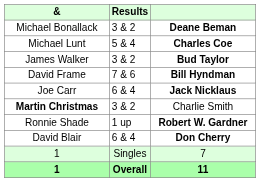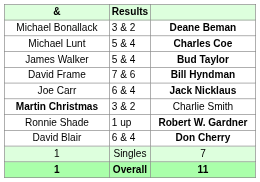 <table border="1" cellpadding="3" style="border-collapse: collapse; text-align:center;">
 <tr style="background:#ddffdd;">
 <th width=160> & </th>
 <th>Results</th>
 <th width=160></th>
 </tr>
 <tr>
 <td>Michael Bonallack</td>
 <td align=left> 3 & 2</td>
 <td><strong>Deane Beman</strong></td>
 </tr>
 <tr>
 <td>Michael Lunt</td>
 <td align=left> 5 & 4</td>
 <td><strong>Charles Coe</strong></td>
 </tr>
 <tr>
 <td>James Walker</td>
-<td align=left> 3 & 2</td>
+<td align=left> 5 & 4</td>
 <td><strong>Bud Taylor</strong></td>
 </tr>
 <tr>
 <td>David Frame</td>
 <td align=left> 7 & 6</td>
 <td><strong>Bill Hyndman</strong></td>
 </tr>
 <tr>
 <td>Joe Carr</td>
 <td align=left> 6 & 4</td>
 <td><strong>Jack Nicklaus</strong></td>
 </tr>
 <tr>
 <td><strong>Martin Christmas</strong></td>
 <td align=left> 3 & 2</td>
 <td>Charlie Smith</td>
 </tr>
 <tr>
 <td>Ronnie Shade</td>
 <td align=left> 1 up</td>
 <td><strong>Robert W. Gardner</strong></td>
 </tr>
 <tr>
 <td>David Blair</td>
 <td align=left> 6 & 4</td>
 <td><strong>Don Cherry</strong></td>
 </tr>
 <tr style="background:#ddffdd;">
 <td>1</td>
 <td>Singles</td>
 <td>7</td>
 </tr>
 <tr style="background:#aaffaa;">
 <th>1</th>
 <th>Overall</th>
 <th>11</th>
 </tr>
 </table>
